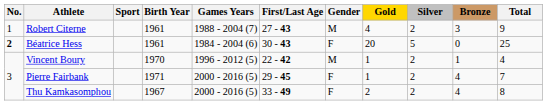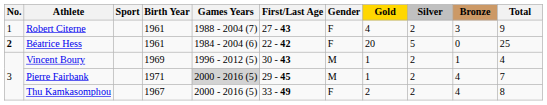 <table class="wikitable sortable">
 <tr>
 <th>No.</th>
 <th>Athlete</th>
 <th>Sport</th>
 <th>Birth Year</th>
 <th>Games Years</th>
 <th>First/Last Age</th>
 <th>Gender</th>
 <th style="background:gold; width:4.0em; font-weight:bold;">Gold</th>
 <th style="background:silver; width:4.0em; font-weight:bold;">Silver</th>
 <th style="background:#c96; width:4.0em; font-weight:bold;">Bronze</th>
 <th style="width:4.0em;">Total</th>
 </tr>
 <tr>
 <td>1</td>
 <td><a href='#'>Robert Citerne</a></td>
 <td></td>
 <td>1961</td>
 <td>1988 - 2004 (7)</td>
 <td>27 - <strong>43</strong></td>
-<td>M</td>
+<td>F</td>
 <td>4</td>
 <td>2</td>
 <td>3</td>
 <td>9</td>
 </tr>
 <tr>
 <td><strong>2</strong></td>
 <td><a href='#'>Béatrice Hess</a></td>
 <td></td>
 <td>1961</td>
 <td>1984 - 2004 (6)</td>
-<td>30 - <strong>43</strong></td>
+<td>22 - <strong>42</strong></td>
 <td>F</td>
 <td>20</td>
 <td>5</td>
 <td>0</td>
 <td>25</td>
 </tr>
 <tr>
 <td rowspan="3">3</td>
 <td><a href='#'>Vincent Boury</a></td>
 <td></td>
-<td>1970</td>
+<td>1969</td>
 <td>1996 - 2012 (5)</td>
-<td>22 - <strong>42</strong></td>
+<td>30 - <strong>43</strong></td>
 <td>M</td>
 <td>1</td>
 <td>2</td>
 <td>1</td>
 <td>4</td>
 </tr>
 <tr>
 <td><a href='#'>Pierre Fairbank</a></td>
 <td></td>
 <td>1971</td>
-<td>2000 - 2016 (5)</td>
+<td style="background: lightgrey;">2000 - 2016 (5)</td>
 <td>29 - <strong>45</strong></td>
-<td>F</td>
+<td>M</td>
 <td>1</td>
 <td>2</td>
 <td>4</td>
 <td>7</td>
 </tr>
 <tr>
 <td><a href='#'>Thu Kamkasomphou</a></td>
 <td></td>
 <td>1967</td>
 <td>2000 - 2016 (5)</td>
 <td>33 - <strong>49</strong></td>
 <td>F</td>
 <td>2</td>
 <td>2</td>
 <td>4</td>
 <td>8</td>
 </tr>
 </table>
